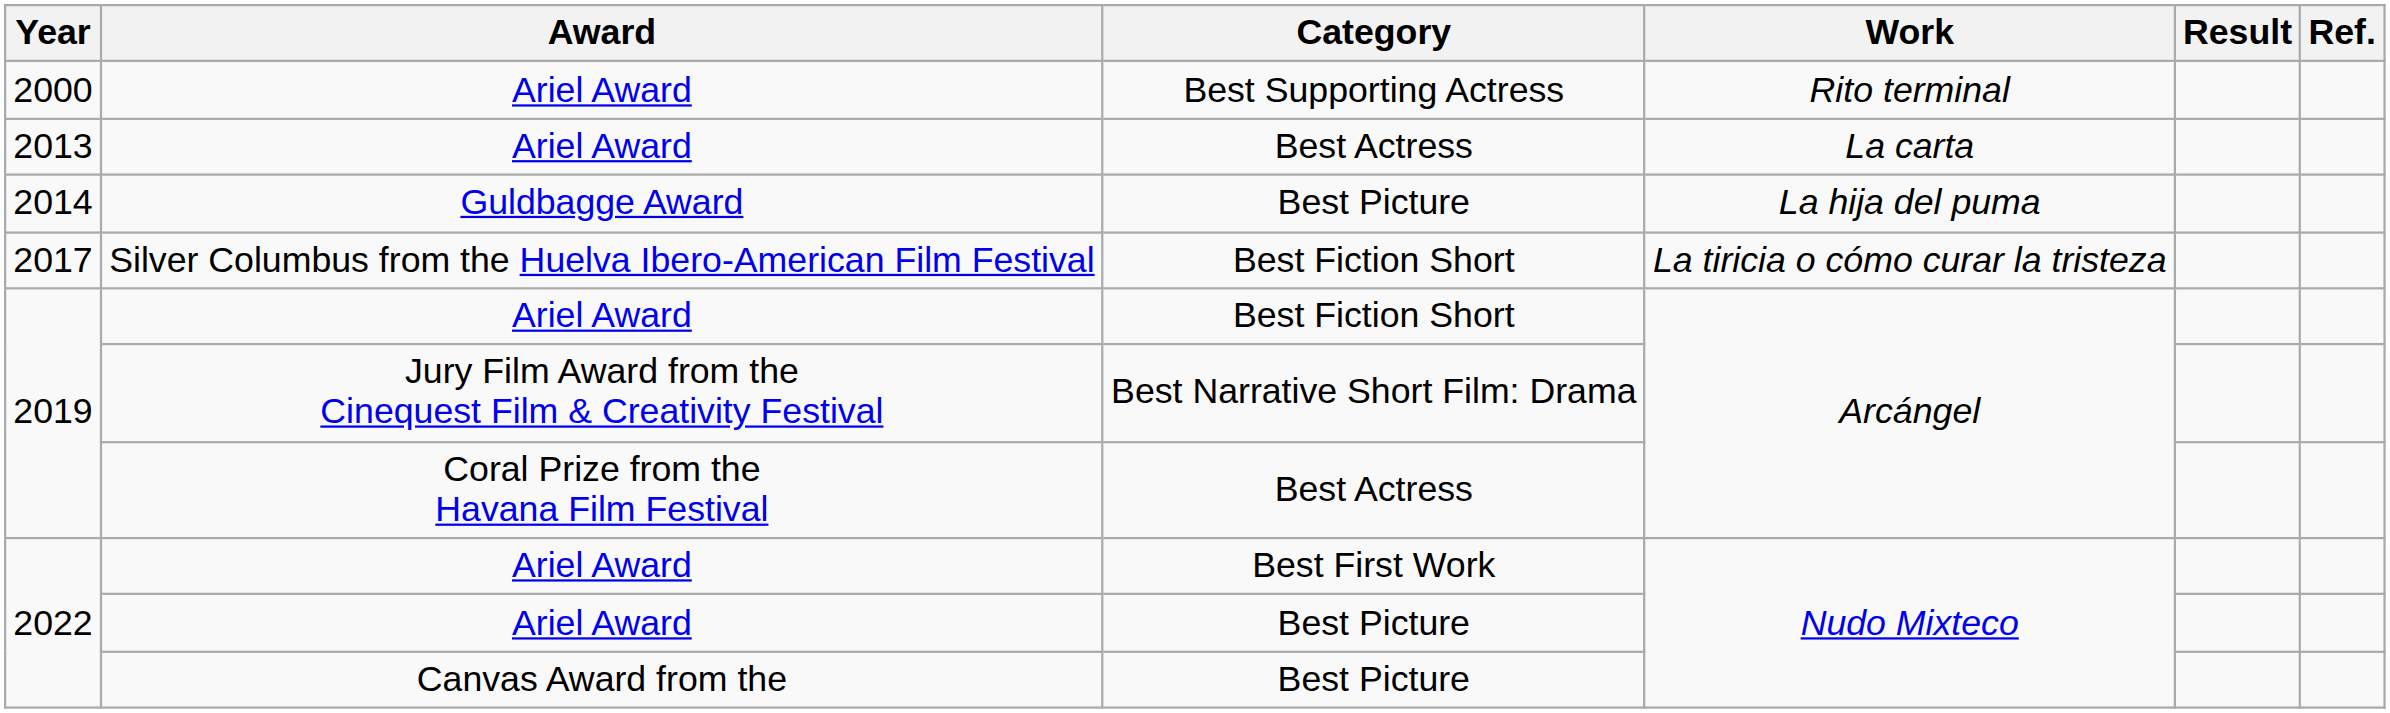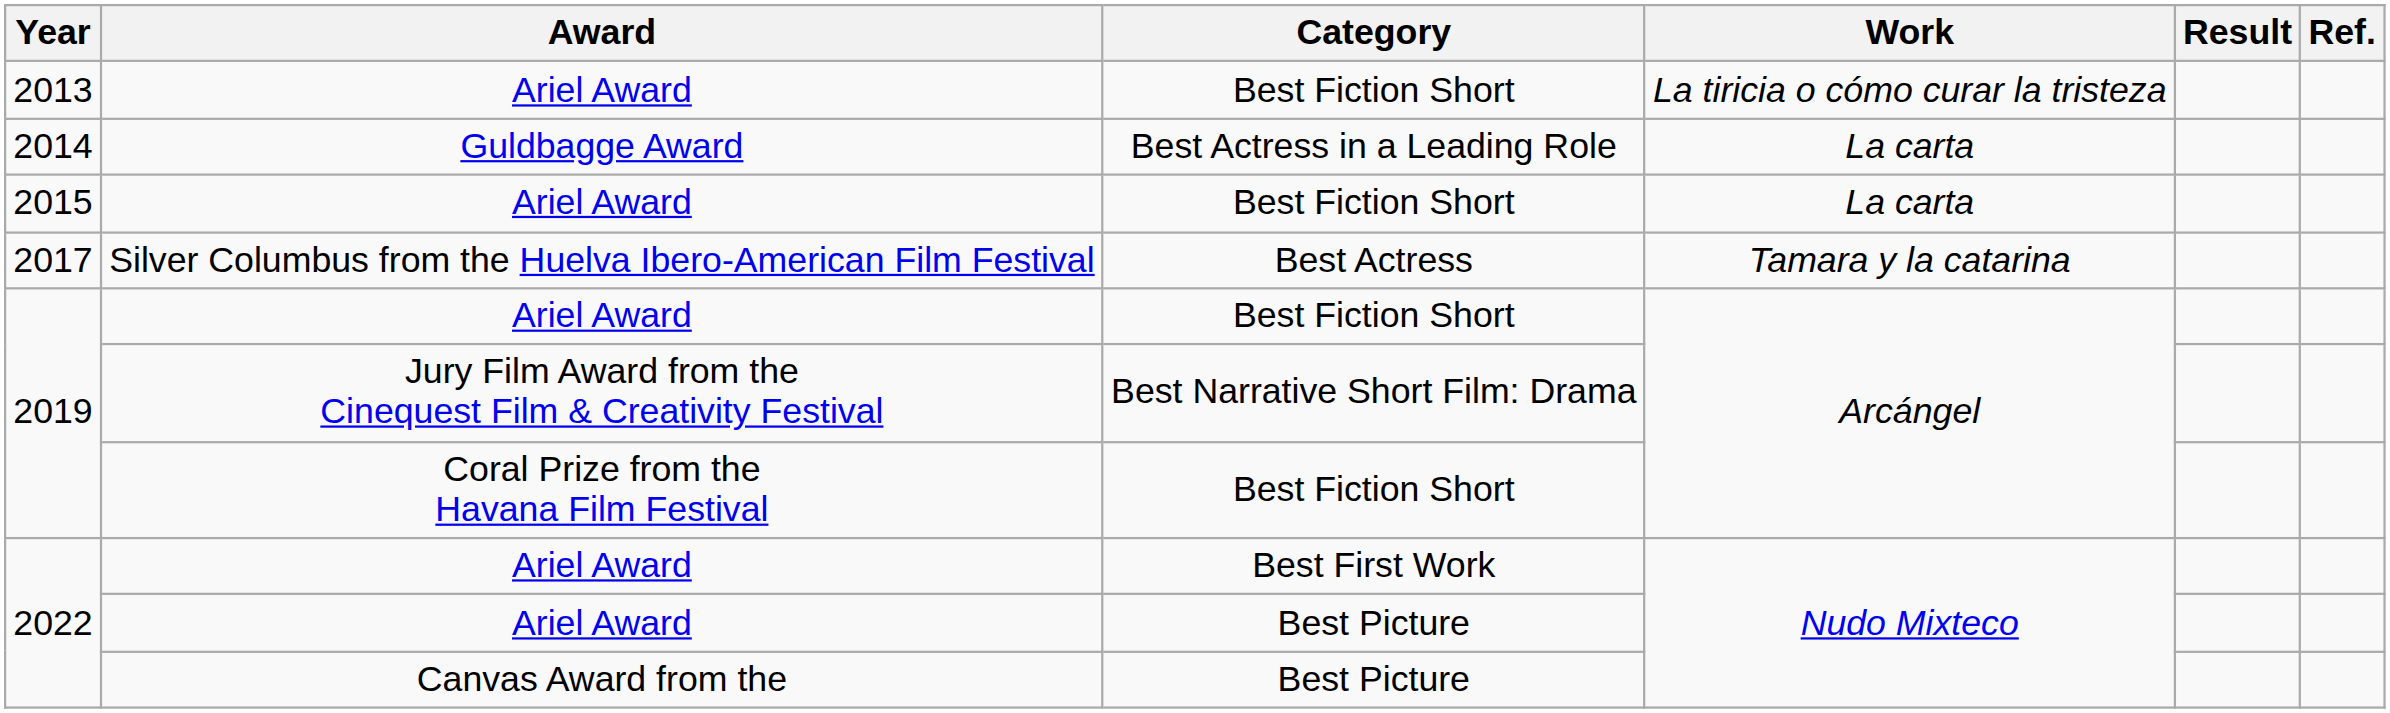 <table class="wikitable plainrowheaders" style="text-align:center;" border="1">
 <tr>
 <th>Year</th>
 <th>Award</th>
 <th>Category</th>
 <th>Work</th>
 <th>Result</th>
 <th>Ref.</th>
 </tr>
 <tr>
-<td>2000</td>
-<td><a href='#'>Ariel Award</a></td>
-<td>Best Supporting Actress</td>
-<td><em>Rito terminal</em></td>
-<td></td>
-<td></td>
-</tr>
-<tr>
 <td>2013</td>
 <td><a href='#'>Ariel Award</a></td>
-<td>Best Actress</td>
-<td><em>La carta</em></td>
+<td>Best Fiction Short</td>
+<td><em>La tiricia o cómo curar la tristeza</em></td>
 <td></td>
 <td></td>
 </tr>
 <tr>
 <td>2014</td>
 <td><a href='#'>Guldbagge Award</a></td>
-<td>Best Picture</td>
-<td><em>La hija del puma</em></td>
+<td>Best Actress in a Leading Role</td>
+<td><em>La carta</em></td>
+<td></td>
+<td></td>
+</tr>
+<tr>
+<td>2015</td>
+<td><a href='#'>Ariel Award</a></td>
+<td>Best Fiction Short</td>
+<td><em>La carta</em></td>
 <td></td>
 <td></td>
 </tr>
 <tr>
 <td>2017</td>
 <td>Silver Columbus from the <a href='#'>Huelva Ibero-American Film Festival</a></td>
-<td>Best Fiction Short</td>
-<td><em>La tiricia o cómo curar la tristeza</em></td>
+<td>Best Actress</td>
+<td><em>Tamara y la catarina</em></td>
 <td></td>
 <td></td>
 </tr>
 <tr>
 <td rowspan=3>2019</td>
 <td><a href='#'>Ariel Award</a></td>
 <td>Best Fiction Short</td>
 <td rowspan=3><em>Arcángel</em></td>
 <td></td>
 <td></td>
 </tr>
 <tr>
 <td>Jury Film Award from the<br><a href='#'>Cinequest Film & Creativity Festival</a></td>
 <td>Best Narrative Short Film: Drama</td>
 <td></td>
 <td></td>
 </tr>
 <tr>
 <td>Coral Prize from the<br><a href='#'>Havana Film Festival</a></td>
-<td>Best Actress</td>
+<td>Best Fiction Short</td>
 <td></td>
 <td></td>
 </tr>
 <tr>
 <td rowspan=3>2022</td>
 <td><a href='#'>Ariel Award</a></td>
 <td>Best First Work</td>
 <td rowspan=3><em><a href='#'>Nudo Mixteco</a></em></td>
 <td></td>
 <td></td>
 </tr>
 <tr>
 <td><a href='#'>Ariel Award</a></td>
 <td>Best Picture</td>
 <td></td>
 <td></td>
 </tr>
 <tr>
 <td>Canvas Award from the<br></td>
 <td>Best Picture</td>
 <td></td>
 <td></td>
 </tr>
 </table>
